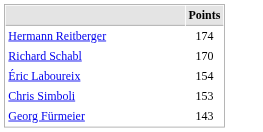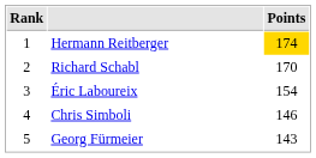 <table cellspacing="1" cellpadding="3" style="border:1px solid #AAAAAA;font-size:86%">
 <tr bgcolor="#E4E4E4">
+<th style="border-bottom:1px solid #AAAAAA" width=10>Rank</th>
 <th style="border-bottom:1px solid #AAAAAA" width=200></th>
 <th style="border-bottom:1px solid #AAAAAA" width=20>Points</th>
 </tr>
 <tr>
+<td align="center">1</td>
 <td> <a href='#'>Hermann Reitberger</a></td>
-<td align=center>174</td>
+<td align=center style="background: gold;">174</td>
 </tr>
 <tr>
+<td align="center">2</td>
 <td> <a href='#'>Richard Schabl</a></td>
 <td align=center>170</td>
 </tr>
 <tr>
+<td align="center">3</td>
 <td> <a href='#'>Éric Laboureix</a></td>
 <td align=center>154</td>
 </tr>
 <tr>
+<td align="center">4</td>
 <td> <a href='#'>Chris Simboli</a></td>
-<td align=center>153</td>
+<td align=center>146</td>
 </tr>
 <tr>
+<td align="center">5</td>
 <td> <a href='#'>Georg Fürmeier</a></td>
 <td align=center>143</td>
 </tr>
 </table>
